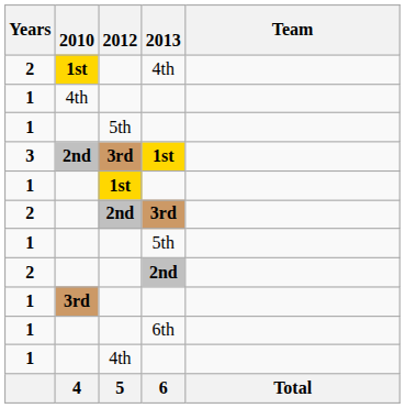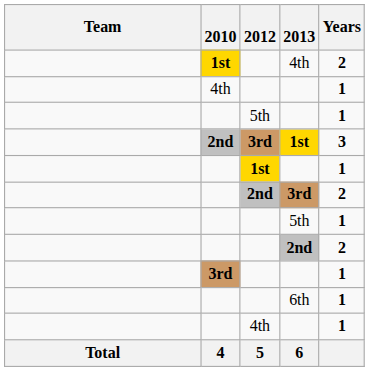 <table class="wikitable" style="text-align:center; font-size:90%">
 <tr>
-<th>Years</th>
+<th width=170>Team</th>
 <th><br>2010</th>
 <th><br>2012</th>
 <th><br>2013</th>
-<th width=170>Team</th>
+<th>Years</th>
 </tr>
 <tr>
-<td><strong>2</strong></td>
+<td align=left></td>
 <td bgcolor=gold><strong>1st</strong></td>
 <td></td>
 <td>4th</td>
-<td align=left></td>
+<td><strong>2</strong></td>
 </tr>
 <tr>
-<td><strong>1</strong></td>
+<td align=left></td>
 <td>4th</td>
 <td></td>
 <td></td>
-<td align=left></td>
+<td><strong>1</strong></td>
 </tr>
 <tr>
-<td><strong>1</strong></td>
+<td align=left></td>
 <td></td>
 <td>5th</td>
 <td></td>
-<td align=left></td>
+<td><strong>1</strong></td>
 </tr>
 <tr>
-<td><strong>3</strong></td>
+<td align=left></td>
 <td bgcolor=silver><strong>2nd</strong></td>
 <td bgcolor=cc9966><strong>3rd</strong></td>
 <td bgcolor=gold><strong>1st</strong></td>
-<td align=left></td>
+<td><strong>3</strong></td>
 </tr>
 <tr>
-<td><strong>1</strong></td>
+<td align=left></td>
 <td></td>
 <td bgcolor=gold><strong>1st</strong></td>
 <td></td>
-<td align=left></td>
+<td><strong>1</strong></td>
 </tr>
 <tr>
-<td><strong>2</strong></td>
+<td align=left></td>
 <td></td>
 <td bgcolor=silver><strong>2nd</strong></td>
 <td bgcolor=cc9966><strong>3rd</strong></td>
-<td align=left></td>
+<td><strong>2</strong></td>
 </tr>
 <tr>
-<td><strong>1</strong></td>
+<td align=left></td>
 <td></td>
 <td></td>
 <td>5th</td>
-<td align=left></td>
+<td><strong>1</strong></td>
 </tr>
 <tr>
-<td><strong>2</strong></td>
+<td align=left></td>
 <td></td>
 <td></td>
 <td bgcolor=silver><strong>2nd</strong></td>
-<td align=left></td>
+<td><strong>2</strong></td>
 </tr>
 <tr>
-<td><strong>1</strong></td>
+<td align=left></td>
 <td bgcolor=cc9966><strong>3rd</strong></td>
 <td></td>
 <td></td>
-<td align=left></td>
+<td><strong>1</strong></td>
 </tr>
 <tr>
-<td><strong>1</strong></td>
+<td align=left></td>
 <td></td>
 <td></td>
 <td>6th</td>
-<td align=left></td>
+<td><strong>1</strong></td>
 </tr>
 <tr>
-<td><strong>1</strong></td>
+<td align=left></td>
 <td></td>
 <td>4th</td>
 <td></td>
-<td align=left></td>
+<td><strong>1</strong></td>
 </tr>
 <tr>
-<th></th>
+<th>Total</th>
 <th>4</th>
 <th>5</th>
 <th>6</th>
-<th>Total</th>
+<th></th>
 </tr>
 </table>
